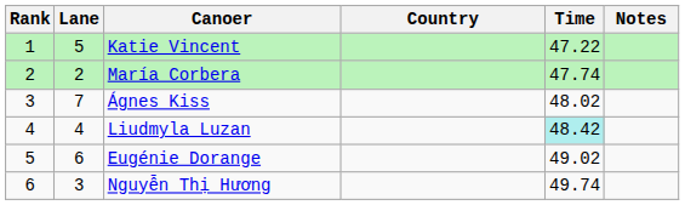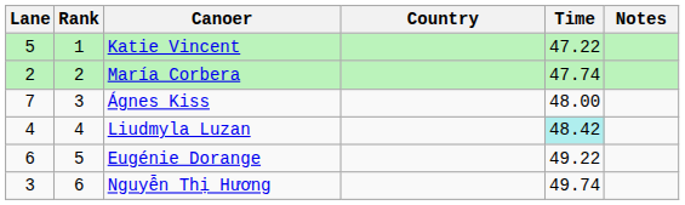 <table class="wikitable sortable" style="text-align:center;">
 <tr>
+<th width=30>Lane</th>
 <th width=30>Rank</th>
-<th width=30>Lane</th>
 <th width=175>Canoer</th>
 <th width=150>Country</th>
 <th width=30>Time</th>
 <th width=50>Notes</th>
 </tr>
 <tr bgcolor=bbf3bb>
+<td>5</td>
 <td>1</td>
-<td>5</td>
 <td align=left><a href='#'>Katie Vincent</a></td>
 <td align=left></td>
 <td>47.22</td>
 <td></td>
 </tr>
 <tr bgcolor=bbf3bb>
 <td>2</td>
 <td>2</td>
 <td align=left><a href='#'>María Corbera</a></td>
 <td align=left></td>
 <td>47.74</td>
 <td></td>
 </tr>
 <tr>
+<td>7</td>
 <td>3</td>
-<td>7</td>
 <td align=left><a href='#'>Ágnes Kiss</a></td>
 <td align=left></td>
-<td>48.02</td>
+<td>48.00</td>
 <td></td>
 </tr>
 <tr>
 <td>4</td>
 <td>4</td>
 <td align=left><a href='#'>Liudmyla Luzan</a></td>
 <td align=left></td>
 <td style="background: paleturquoise;">48.42</td>
 <td></td>
 </tr>
 <tr>
+<td>6</td>
 <td>5</td>
-<td>6</td>
 <td align=left><a href='#'>Eugénie Dorange</a></td>
 <td align=left></td>
-<td>49.02</td>
+<td>49.22</td>
 <td></td>
 </tr>
 <tr>
+<td>3</td>
 <td>6</td>
-<td>3</td>
 <td align=left><a href='#'>Nguyễn Thị Hương</a></td>
 <td align=left></td>
 <td>49.74</td>
 <td></td>
 </tr>
 </table>
